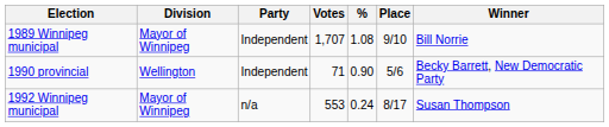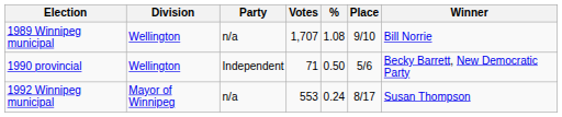 <table class="wikitable" width="800">
 <tr>
 <th align="left">Election</th>
 <th align="left">Division</th>
 <th align="left">Party</th>
 <th align="right">Votes</th>
 <th align="right">%</th>
 <th align="center">Place</th>
 <th align="center">Winner</th>
 </tr>
 <tr>
 <td align="left"><a href='#'>1989 Winnipeg municipal</a></td>
-<td align="left"><a href='#'>Mayor of Winnipeg</a></td>
-<td align="left">Independent</td>
+<td align="left"><a href='#'>Wellington</a></td>
+<td align="left">n/a</td>
 <td align="right">1,707</td>
 <td align="right">1.08</td>
 <td align="center">9/10</td>
 <td align="left"><a href='#'>Bill Norrie</a></td>
 </tr>
 <tr>
 <td align="left"><a href='#'>1990 provincial</a></td>
 <td align="left"><a href='#'>Wellington</a></td>
 <td align="left">Independent</td>
 <td align="right">71</td>
-<td align="right">0.90</td>
+<td align="right">0.50</td>
 <td align="center">5/6</td>
 <td align="left"><a href='#'>Becky Barrett</a>, <a href='#'>New Democratic Party</a></td>
 </tr>
 <tr>
 <td align="left"><a href='#'>1992 Winnipeg municipal</a></td>
 <td align="left"><a href='#'>Mayor of Winnipeg</a></td>
 <td align="left">n/a</td>
 <td align="right">553</td>
 <td align="right">0.24</td>
 <td align="center">8/17</td>
 <td align="left"><a href='#'>Susan Thompson</a></td>
 </tr>
 </table>
